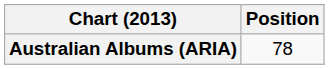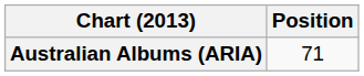 <table class="wikitable plainrowheaders">
 <tr>
 <th scope="col">Chart (2013)</th>
 <th scope="col">Position</th>
 </tr>
 <tr>
 <th scope="row">Australian Albums (ARIA)</th>
-<td style="text-align:center;">78</td>
+<td style="text-align:center;">71</td>
 </tr>
 </table>
